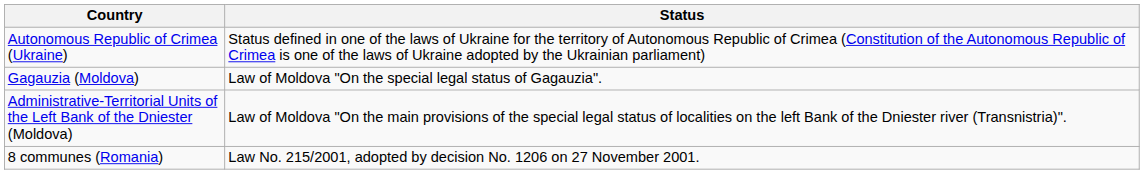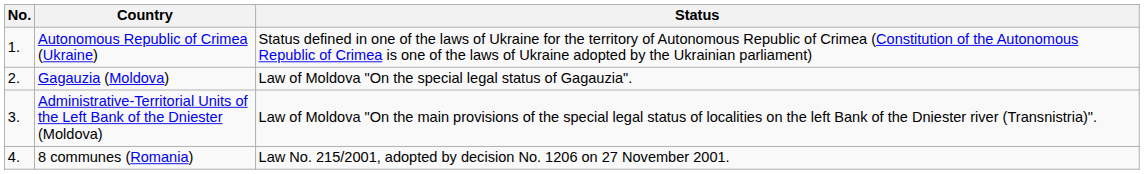 <table class="wikitable sortable">
 <tr>
+<th scope="col">No.</th>
 <th width=235 scope="col">Country</th>
 <th scope="col">Status</th>
 </tr>
 <tr>
+<td>1.</td>
 <td><a href='#'>Autonomous Republic of Crimea</a> (<a href='#'>Ukraine</a>)</td>
 <td>Status defined in one of the laws of Ukraine for the territory of Autonomous Republic of Crimea (<a href='#'>Constitution of the Autonomous Republic of Crimea</a> is one of the laws of Ukraine adopted by the Ukrainian parliament)<br></td>
 </tr>
 <tr>
+<td>2.</td>
 <td><a href='#'>Gagauzia</a> (<a href='#'>Moldova</a>)</td>
 <td>Law of Moldova "On the special legal status of Gagauzia".</td>
 </tr>
 <tr>
+<td>3.</td>
 <td><a href='#'>Administrative-Territorial Units of the Left Bank of the Dniester</a> (Moldova)</td>
 <td>Law of Moldova "On the main provisions of the special legal status of localities on the left Bank of the Dniester river (Transnistria)".</td>
 </tr>
 <tr>
+<td>4.</td>
 <td>8 communes (<a href='#'>Romania</a>)</td>
 <td>Law No. 215/2001, adopted by decision No. 1206 on 27 November 2001.</td>
 </tr>
 </table>
